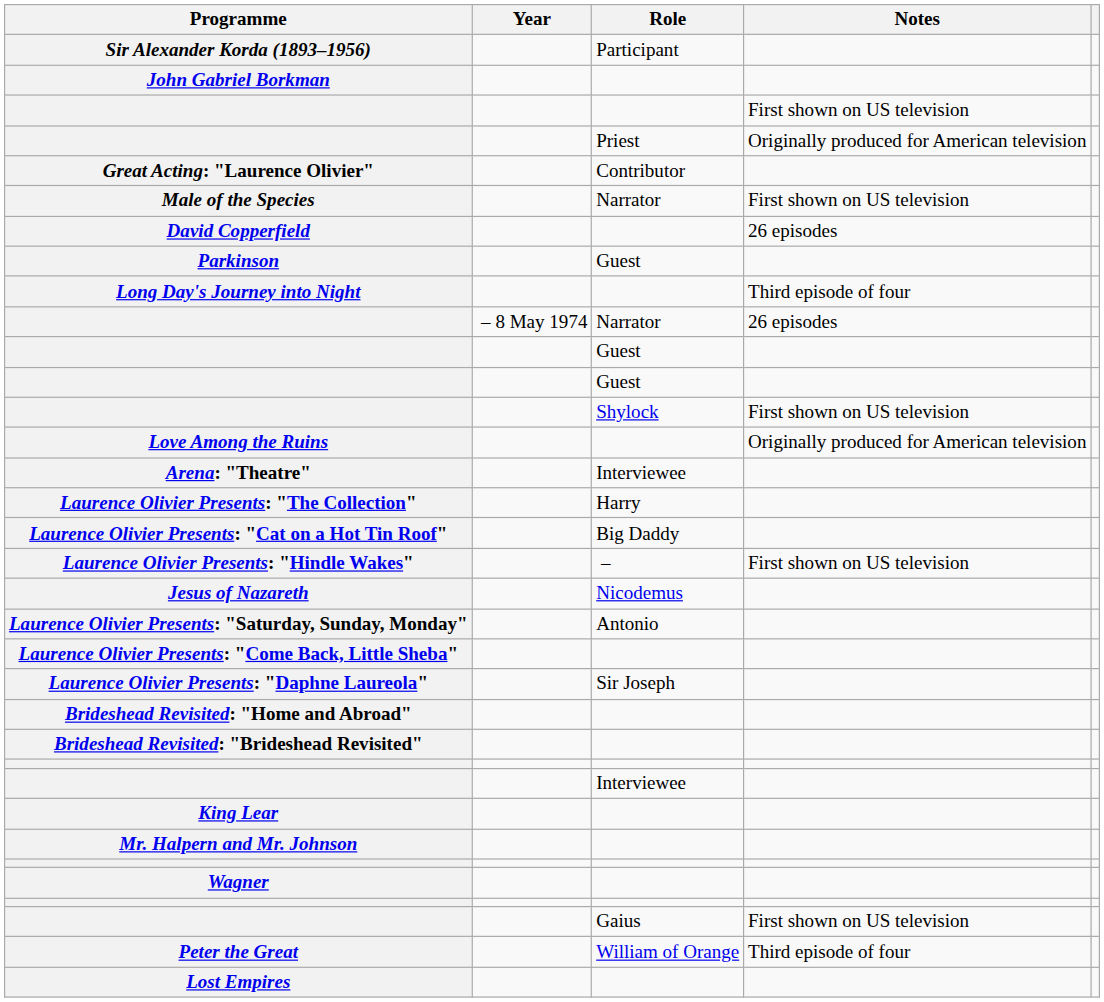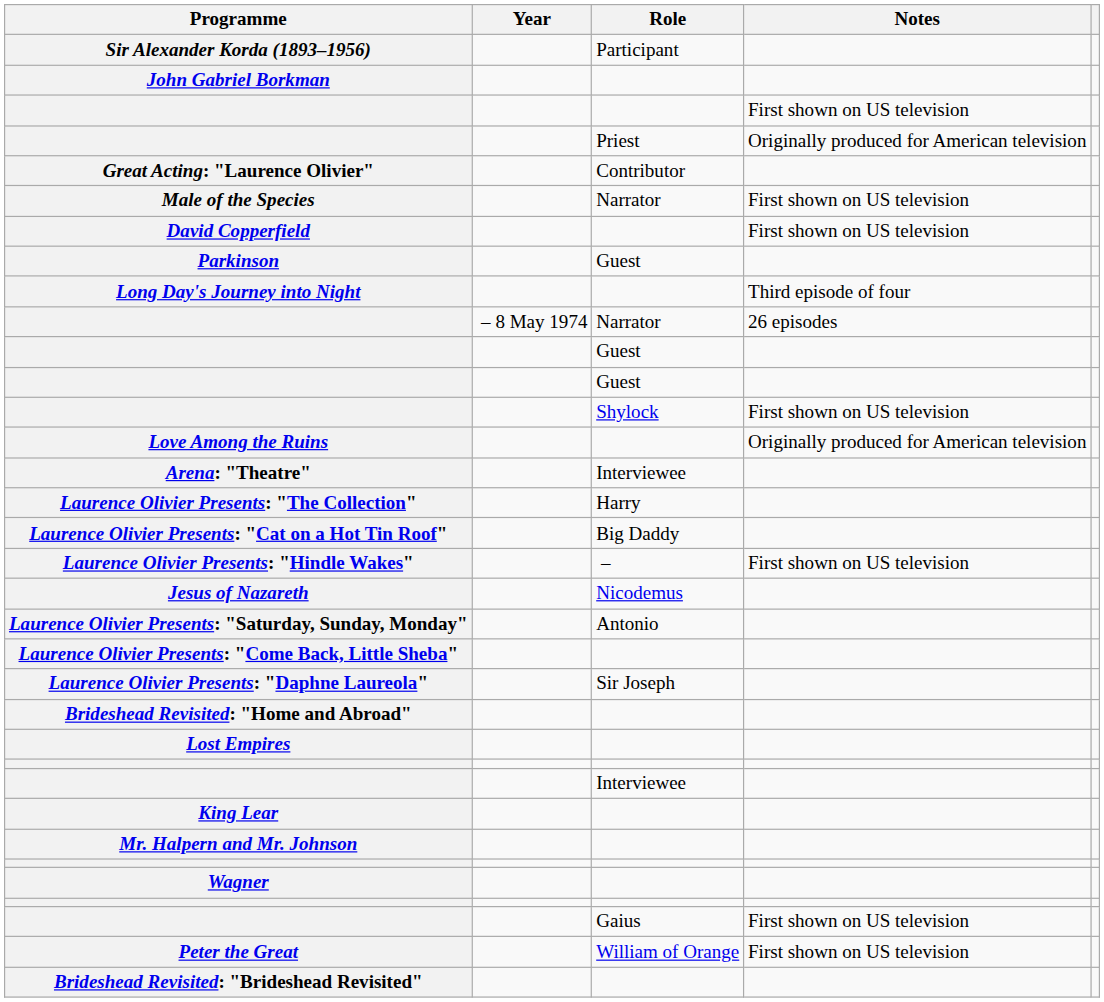 <table class="wikitable plainrowheaders sortable" style="margin-right: 0;">
 <tr>
 <th scope="col">Programme</th>
 <th scope="col">Year</th>
 <th scope="col">Role</th>
 <th scope="col" class="unsortable">Notes</th>
 <th scope="col" class="unsortable"></th>
 </tr>
 <tr>
 <th scope="row"><em>Sir Alexander Korda (1893–1956)</em></th>
 <td></td>
 <td>Participant</td>
 <td></td>
 <td style="text-align: center;"></td>
 </tr>
 <tr>
 <th scope="row"><em><a href='#'>John Gabriel Borkman</a></em></th>
 <td></td>
 <td></td>
 <td></td>
 <td style="text-align: center;"></td>
 </tr>
 <tr>
 <th scope="row"></th>
 <td></td>
 <td></td>
 <td>First shown on US television</td>
 <td style="text-align: center;"></td>
 </tr>
 <tr>
 <th scope="row"></th>
 <td></td>
 <td>Priest</td>
 <td>Originally produced for American television</td>
 <td style="text-align: center;"></td>
 </tr>
 <tr>
 <th scope="row"><em>Great Acting</em>: "Laurence Olivier"</th>
 <td></td>
 <td>Contributor</td>
 <td></td>
 <td style="text-align: center;"></td>
 </tr>
 <tr>
 <th scope="row"><em>Male of the Species</em></th>
 <td></td>
 <td>Narrator</td>
 <td>First shown on US television</td>
 <td style="text-align: center;"></td>
 </tr>
 <tr>
 <th scope="row"><em><a href='#'>David Copperfield</a></em></th>
 <td></td>
 <td></td>
-<td>26 episodes</td>
+<td>First shown on US television</td>
 <td style="text-align: center;"></td>
 </tr>
 <tr>
 <th scope="row"><em><a href='#'>Parkinson</a></em></th>
 <td></td>
 <td>Guest</td>
 <td></td>
 <td style="text-align: center;"></td>
 </tr>
 <tr>
 <th scope="row"><em><a href='#'>Long Day's Journey into Night</a></em></th>
 <td></td>
 <td></td>
 <td>Third episode of four</td>
 <td style="text-align: center;"></td>
 </tr>
 <tr>
 <th scope="row"></th>
 <td> – 8 May 1974</td>
 <td>Narrator</td>
 <td>26 episodes</td>
 <td style="text-align: center;"></td>
 </tr>
 <tr>
 <th scope="row"></th>
 <td></td>
 <td>Guest</td>
 <td></td>
 <td style="text-align: center;"></td>
 </tr>
 <tr>
 <th scope="row"></th>
 <td></td>
 <td>Guest</td>
 <td></td>
 <td style="text-align: center;"></td>
 </tr>
 <tr>
 <th scope="row"></th>
 <td></td>
 <td><a href='#'>Shylock</a></td>
 <td>First shown on US television</td>
 <td style="text-align: center;"></td>
 </tr>
 <tr>
 <th scope="row"><em><a href='#'>Love Among the Ruins</a></em></th>
 <td></td>
 <td></td>
 <td>Originally produced for American television</td>
 <td style="text-align: center;"></td>
 </tr>
 <tr>
 <th scope="row"><em><a href='#'>Arena</a></em>: "Theatre"</th>
 <td></td>
 <td>Interviewee</td>
 <td></td>
 <td style="text-align: center;"></td>
 </tr>
 <tr>
 <th scope="row"><em><a href='#'>Laurence Olivier Presents</a></em>: "<a href='#'>The Collection</a>"</th>
 <td></td>
 <td>Harry</td>
 <td></td>
 <td style="text-align: center;"></td>
 </tr>
 <tr>
 <th scope="row"><em><a href='#'>Laurence Olivier Presents</a></em>: "<a href='#'>Cat on a Hot Tin Roof</a>"</th>
 <td></td>
 <td>Big Daddy</td>
 <td></td>
 <td style="text-align: center;"></td>
 </tr>
 <tr>
 <th scope="row"><em><a href='#'>Laurence Olivier Presents</a></em>: "<a href='#'>Hindle Wakes</a>"</th>
 <td></td>
 <td> –</td>
 <td>First shown on US television</td>
 <td style="text-align: center;"></td>
 </tr>
 <tr>
 <th scope="row"><em><a href='#'>Jesus of Nazareth</a></em></th>
 <td></td>
 <td><a href='#'>Nicodemus</a></td>
 <td></td>
 <td style="text-align: center;"></td>
 </tr>
 <tr>
 <th scope="row"><em><a href='#'>Laurence Olivier Presents</a></em>: "Saturday, Sunday, Monday"</th>
 <td></td>
 <td>Antonio</td>
 <td></td>
 <td style="text-align: center;"></td>
 </tr>
 <tr>
 <th scope="row"><em><a href='#'>Laurence Olivier Presents</a></em>: "<a href='#'>Come Back, Little Sheba</a>"</th>
 <td></td>
 <td></td>
 <td></td>
 <td style="text-align: center;"></td>
 </tr>
 <tr>
 <th scope="row"><em><a href='#'>Laurence Olivier Presents</a></em>: "<a href='#'>Daphne Laureola</a>"</th>
 <td></td>
 <td>Sir Joseph</td>
 <td></td>
 <td style="text-align: center;"></td>
 </tr>
 <tr>
 <th scope="row"><em><a href='#'>Brideshead Revisited</a></em>: "Home and Abroad"</th>
 <td></td>
 <td></td>
 <td></td>
 <td style="text-align: center;"></td>
 </tr>
 <tr>
-<th scope="row"><em><a href='#'>Brideshead Revisited</a></em>: "Brideshead Revisited"</th>
+<th scope="row"><em><a href='#'>Lost Empires</a></em></th>
 <td></td>
 <td></td>
 <td></td>
 <td style="text-align: center;"></td>
 </tr>
 <tr>
 <th scope="row"></th>
 <td></td>
 <td></td>
 <td></td>
 <td style="text-align: center;"></td>
 </tr>
 <tr>
 <th scope="row"></th>
 <td></td>
 <td>Interviewee</td>
 <td></td>
 <td style="text-align: center;"></td>
 </tr>
 <tr>
 <th scope="row"><em><a href='#'>King Lear</a></em></th>
 <td></td>
 <td></td>
 <td></td>
 <td style="text-align: center;"></td>
 </tr>
 <tr>
 <th scope="row"><em><a href='#'>Mr. Halpern and Mr. Johnson</a></em></th>
 <td></td>
 <td></td>
 <td></td>
 <td style="text-align: center;"></td>
 </tr>
 <tr>
 <th scope="row"></th>
 <td></td>
 <td></td>
 <td></td>
 <td style="text-align: center;"></td>
 </tr>
 <tr>
 <th scope="row"><em><a href='#'>Wagner</a></em></th>
 <td></td>
 <td></td>
 <td></td>
 <td style="text-align: center;"></td>
 </tr>
 <tr>
 <th scope="row"></th>
 <td></td>
 <td></td>
 <td></td>
 <td style="text-align: center;"></td>
 </tr>
 <tr>
 <th scope="row"></th>
 <td></td>
 <td>Gaius</td>
 <td>First shown on US television</td>
 <td style="text-align: center;"></td>
 </tr>
 <tr>
 <th scope="row"><em><a href='#'>Peter the Great</a></em></th>
 <td></td>
 <td><a href='#'>William of Orange</a></td>
-<td>Third episode of four</td>
+<td>First shown on US television</td>
 <td style="text-align: center;"></td>
 </tr>
 <tr>
-<th scope="row"><em><a href='#'>Lost Empires</a></em></th>
+<th scope="row"><em><a href='#'>Brideshead Revisited</a></em>: "Brideshead Revisited"</th>
 <td></td>
 <td></td>
 <td></td>
 <td style="text-align: center;"></td>
 </tr>
 </table>
